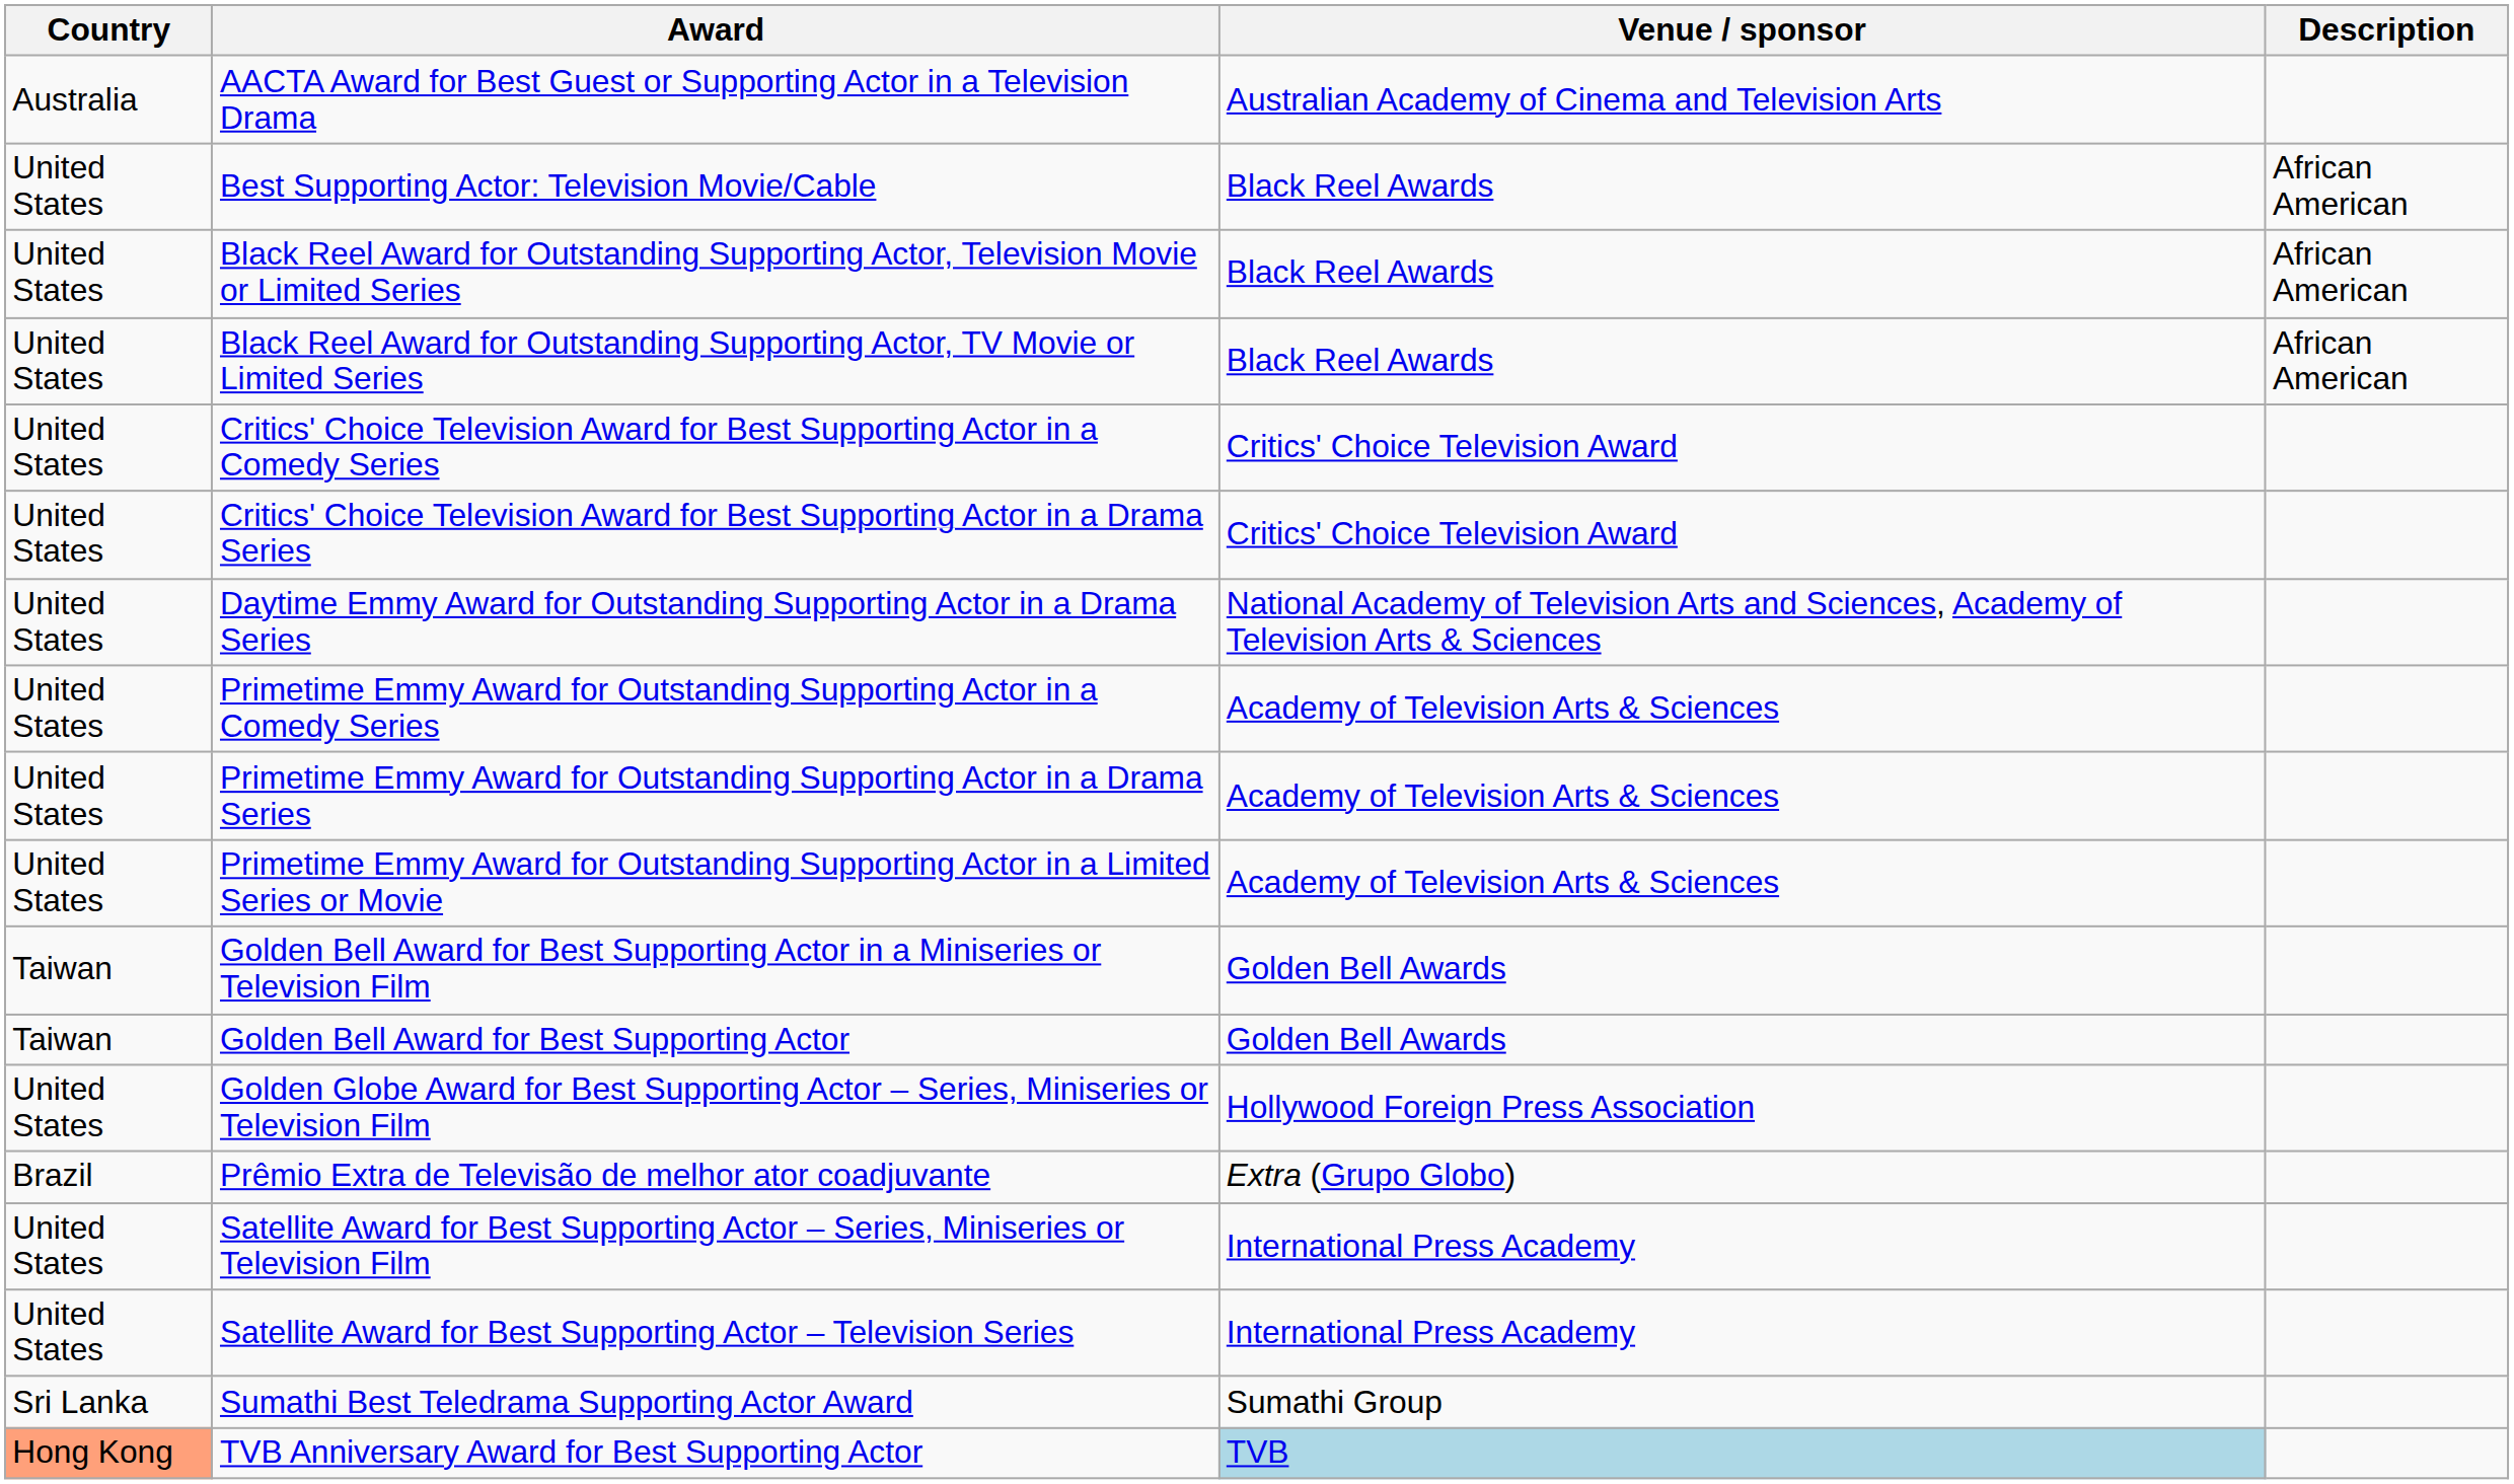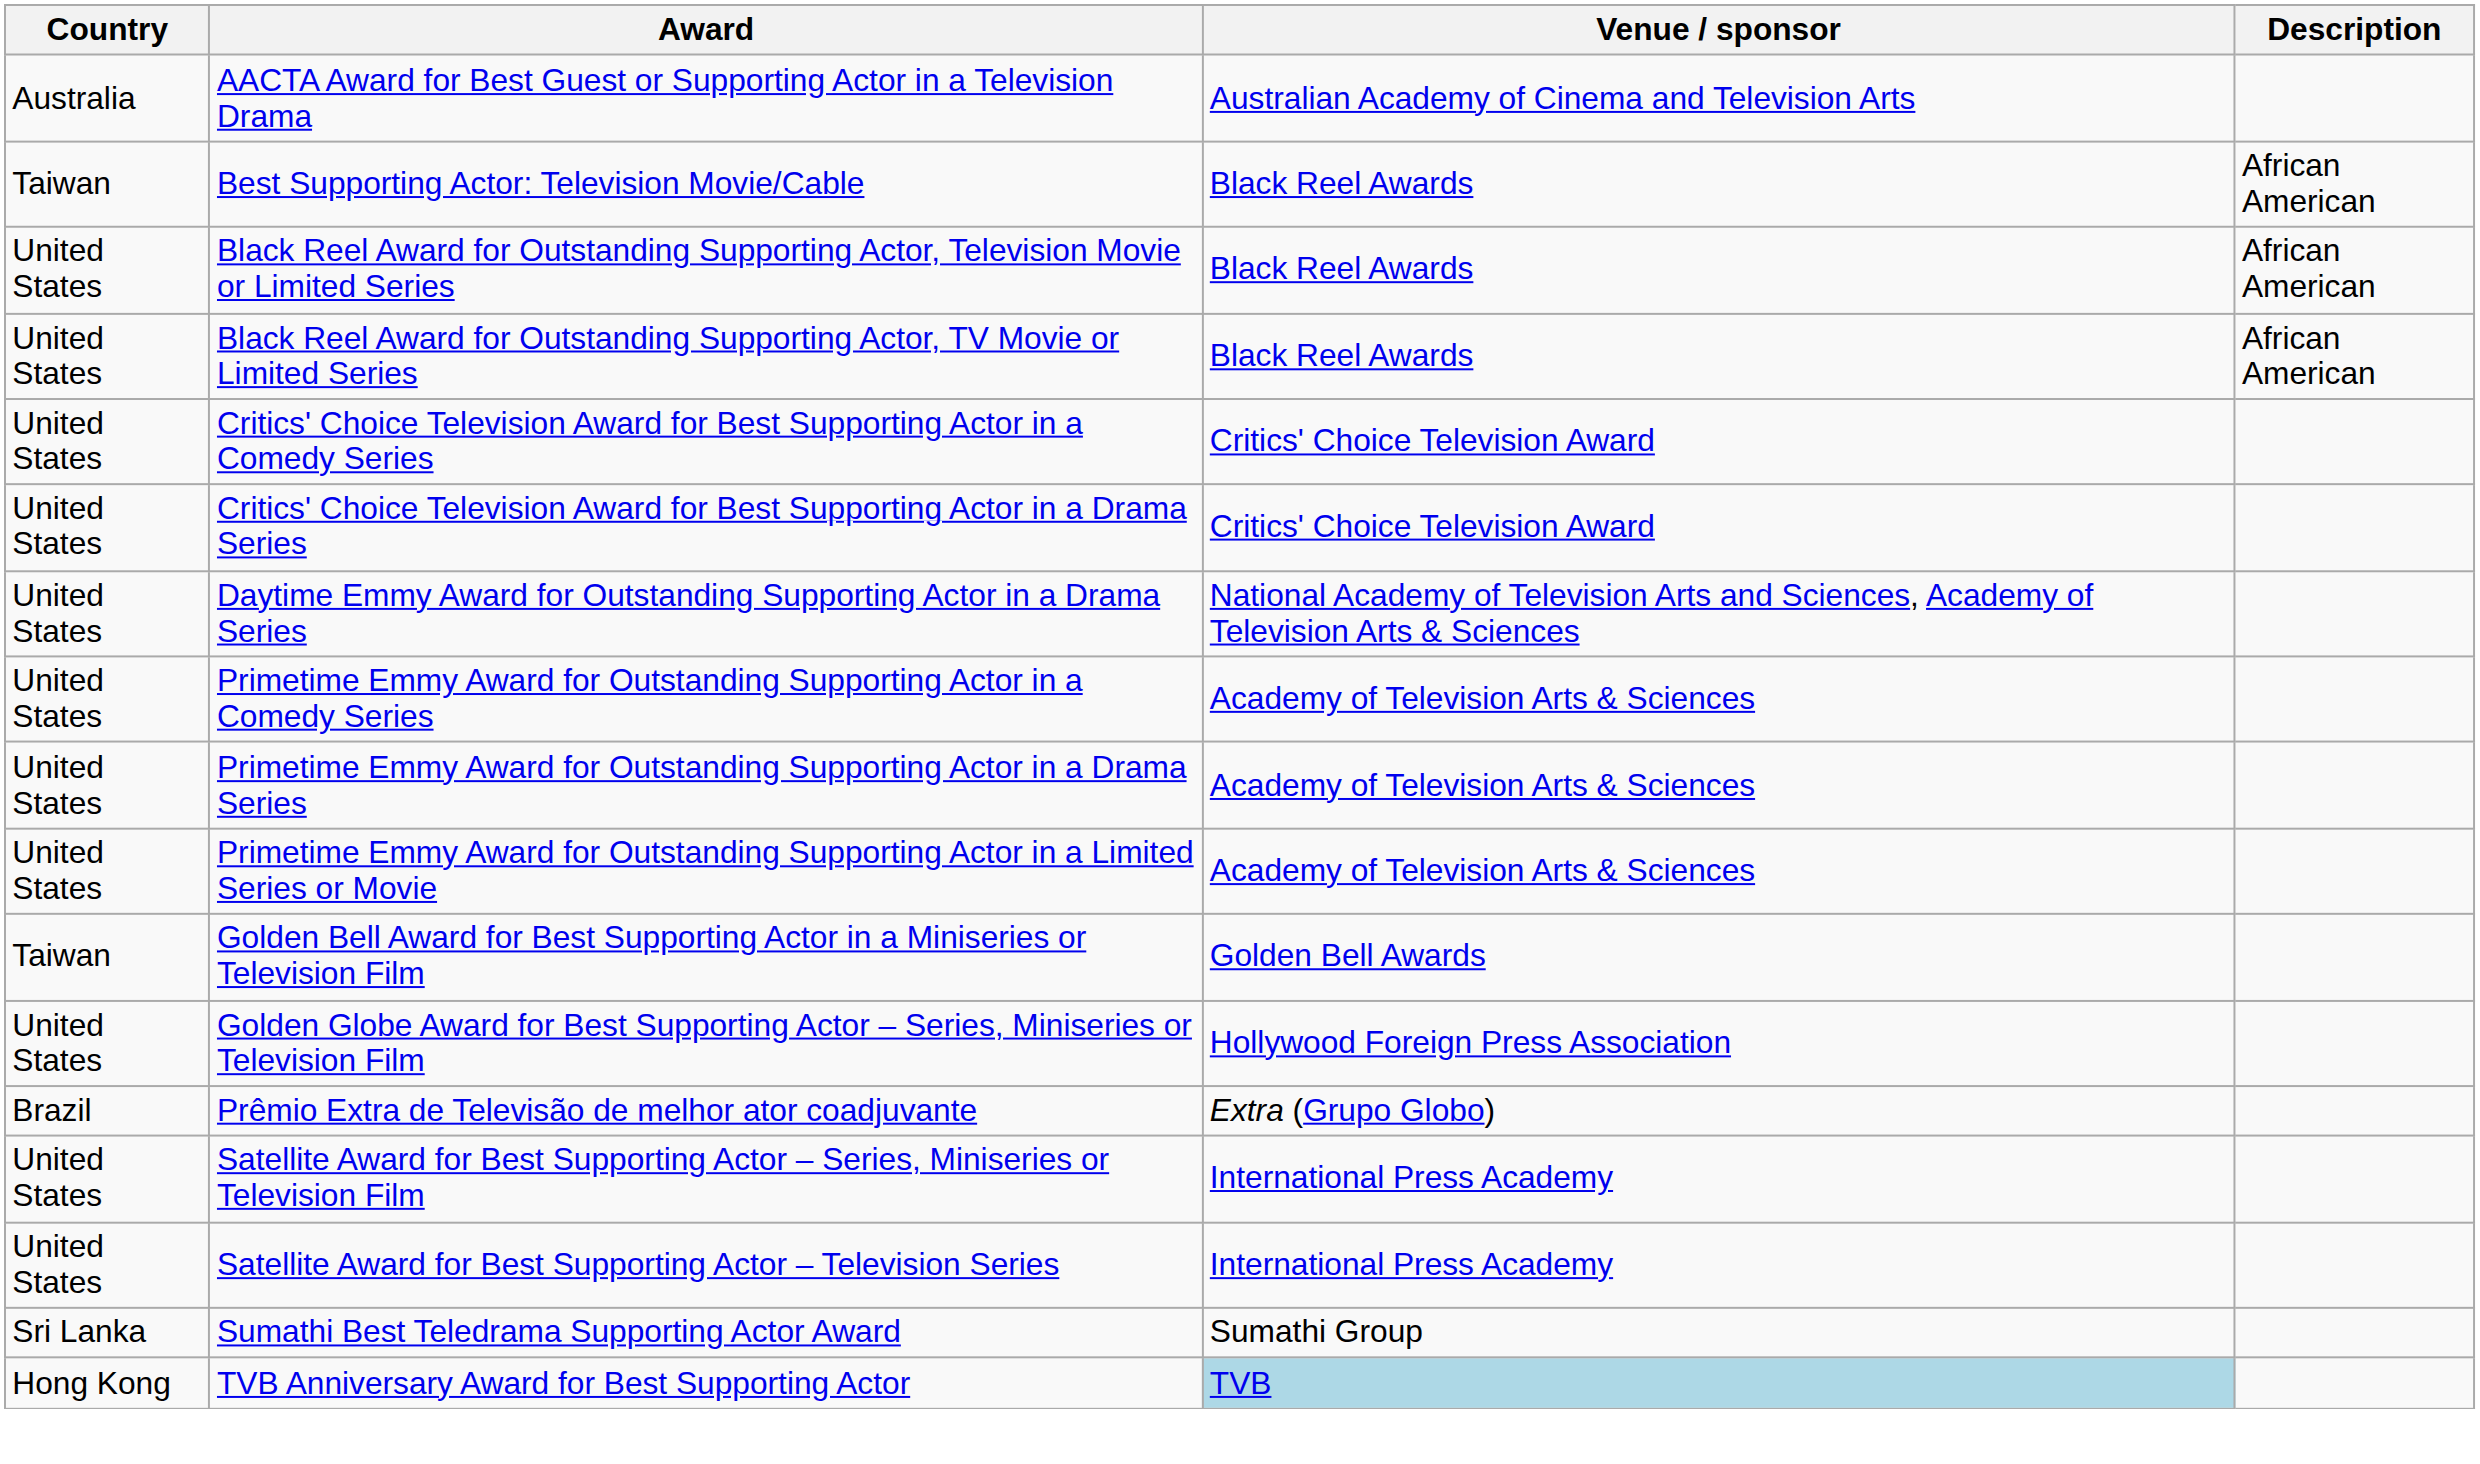 <table class="wikitable sortable">
 <tr>
 <th style="width:6em;">Country</th>
 <th>Award</th>
 <th>Venue / sponsor</th>
 <th>Description</th>
 </tr>
 <tr>
 <td>Australia</td>
 <td><a href='#'>AACTA Award for Best Guest or Supporting Actor in a Television Drama</a></td>
 <td><a href='#'>Australian Academy of Cinema and Television Arts</a></td>
 <td></td>
 </tr>
 <tr>
-<td>United States</td>
+<td>Taiwan</td>
 <td><a href='#'>Best Supporting Actor: Television Movie/Cable</a></td>
 <td><a href='#'>Black Reel Awards</a></td>
 <td>African American</td>
 </tr>
 <tr>
 <td>United States</td>
 <td><a href='#'>Black Reel Award for Outstanding Supporting Actor, Television Movie or Limited Series</a></td>
 <td><a href='#'>Black Reel Awards</a></td>
 <td>African American</td>
 </tr>
 <tr>
 <td>United States</td>
 <td><a href='#'>Black Reel Award for Outstanding Supporting Actor, TV Movie or Limited Series</a></td>
 <td><a href='#'>Black Reel Awards</a></td>
 <td>African American</td>
 </tr>
 <tr>
 <td>United States</td>
 <td><a href='#'>Critics' Choice Television Award for Best Supporting Actor in a Comedy Series</a></td>
 <td><a href='#'>Critics' Choice Television Award</a></td>
 <td></td>
 </tr>
 <tr>
 <td>United States</td>
 <td><a href='#'>Critics' Choice Television Award for Best Supporting Actor in a Drama Series</a></td>
 <td><a href='#'>Critics' Choice Television Award</a></td>
 <td></td>
 </tr>
 <tr>
 <td>United States</td>
 <td><a href='#'>Daytime Emmy Award for Outstanding Supporting Actor in a Drama Series</a></td>
 <td><a href='#'>National Academy of Television Arts and Sciences</a>, <a href='#'>Academy of Television Arts & Sciences</a></td>
 <td></td>
 </tr>
 <tr>
 <td>United States</td>
 <td><a href='#'>Primetime Emmy Award for Outstanding Supporting Actor in a Comedy Series</a></td>
 <td><a href='#'>Academy of Television Arts & Sciences</a></td>
 <td></td>
 </tr>
 <tr>
 <td>United States</td>
 <td><a href='#'>Primetime Emmy Award for Outstanding Supporting Actor in a Drama Series</a></td>
 <td><a href='#'>Academy of Television Arts & Sciences</a></td>
 <td></td>
 </tr>
 <tr>
 <td>United States</td>
 <td><a href='#'>Primetime Emmy Award for Outstanding Supporting Actor in a Limited Series or Movie</a></td>
 <td><a href='#'>Academy of Television Arts & Sciences</a></td>
 <td></td>
 </tr>
 <tr>
 <td>Taiwan</td>
 <td><a href='#'>Golden Bell Award for Best Supporting Actor in a Miniseries or Television Film</a></td>
 <td><a href='#'>Golden Bell Awards</a></td>
 <td></td>
 </tr>
 <tr>
-<td>Taiwan</td>
-<td><a href='#'>Golden Bell Award for Best Supporting Actor</a></td>
-<td><a href='#'>Golden Bell Awards</a></td>
-<td></td>
-</tr>
-<tr>
 <td>United States</td>
 <td><a href='#'>Golden Globe Award for Best Supporting Actor – Series, Miniseries or Television Film</a></td>
 <td><a href='#'>Hollywood Foreign Press Association</a></td>
 <td></td>
 </tr>
 <tr>
 <td>Brazil</td>
 <td><a href='#'>Prêmio Extra de Televisão de melhor ator coadjuvante</a></td>
 <td><em>Extra</em> (<a href='#'>Grupo Globo</a>)</td>
 <td></td>
 </tr>
 <tr>
 <td>United States</td>
 <td><a href='#'>Satellite Award for Best Supporting Actor – Series, Miniseries or Television Film</a></td>
 <td><a href='#'>International Press Academy</a></td>
 <td></td>
 </tr>
 <tr>
 <td>United States</td>
 <td><a href='#'>Satellite Award for Best Supporting Actor – Television Series</a></td>
 <td><a href='#'>International Press Academy</a></td>
 <td></td>
 </tr>
 <tr>
 <td>Sri Lanka</td>
 <td><a href='#'>Sumathi Best Teledrama Supporting Actor Award</a></td>
 <td>Sumathi Group</td>
 <td></td>
 </tr>
 <tr>
-<td style="background: lightsalmon;">Hong Kong</td>
+<td>Hong Kong</td>
 <td><a href='#'>TVB Anniversary Award for Best Supporting Actor</a></td>
 <td style="background: lightblue;"><a href='#'>TVB</a></td>
 <td></td>
 </tr>
 </table>
